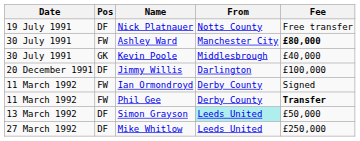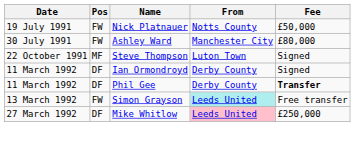 <table class="wikitable">
 <tr>
 <th>Date</th>
 <th>Pos</th>
 <th>Name</th>
 <th>From</th>
 <th>Fee</th>
 </tr>
 <tr>
 <td>19 July 1991</td>
-<td>DF</td>
+<td>FW</td>
 <td><a href='#'>Nick Platnauer</a></td>
 <td><a href='#'>Notts County</a></td>
-<td>Free transfer</td>
+<td>£50,000</td>
 </tr>
 <tr>
 <td>30 July 1991</td>
 <td>FW</td>
 <td><a href='#'>Ashley Ward</a></td>
 <td><a href='#'>Manchester City</a></td>
-<td><strong>£80,000</strong></td>
+<td>£80,000</td>
 </tr>
 <tr>
-<td>30 July 1991</td>
-<td>GK</td>
-<td><a href='#'>Kevin Poole</a></td>
-<td><a href='#'>Middlesbrough</a></td>
-<td>£40,000</td>
-</tr>
-<tr>
-<td>20 December 1991</td>
-<td>DF</td>
-<td><a href='#'>Jimmy Willis</a></td>
-<td><a href='#'>Darlington</a></td>
-<td>£100,000</td>
+<td>22 October 1991</td>
+<td>MF</td>
+<td><a href='#'>Steve Thompson</a></td>
+<td><a href='#'>Luton Town</a></td>
+<td>Signed</td>
 </tr>
 <tr>
 <td>11 March 1992</td>
-<td>FW</td>
+<td>DF</td>
 <td><a href='#'>Ian Ormondroyd</a></td>
 <td><a href='#'>Derby County</a></td>
 <td>Signed</td>
 </tr>
 <tr>
 <td>11 March 1992</td>
-<td>FW</td>
+<td>DF</td>
 <td><a href='#'>Phil Gee</a></td>
 <td><a href='#'>Derby County</a></td>
 <td><strong>Transfer</strong></td>
 </tr>
 <tr>
 <td>13 March 1992</td>
-<td>DF</td>
+<td>FW</td>
 <td><a href='#'>Simon Grayson</a></td>
 <td style="background: paleturquoise;"><a href='#'>Leeds United</a></td>
-<td>£50,000</td>
+<td>Free transfer</td>
 </tr>
 <tr>
 <td>27 March 1992</td>
 <td>DF</td>
 <td><a href='#'>Mike Whitlow</a></td>
-<td><a href='#'>Leeds United</a></td>
+<td style="background: pink;"><a href='#'>Leeds United</a></td>
 <td>£250,000</td>
 </tr>
 </table>
